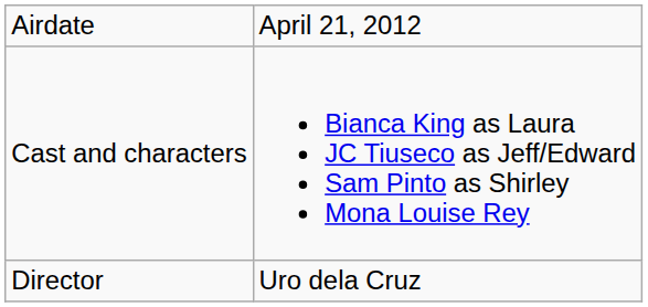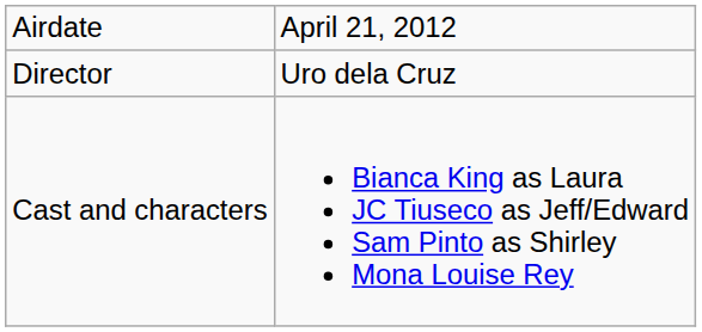 <table class="wikitable">
 <tr>
 <td>Airdate</td>
 <td>April 21, 2012</td>
 </tr>
 <tr>
+<td>Director</td>
+<td>Uro dela Cruz</td>
+</tr>
+<tr>
 <td>Cast and characters</td>
 <td><br><ul><li><a href='#'>Bianca King</a> as Laura</li><li><a href='#'>JC Tiuseco</a> as Jeff/Edward</li><li><a href='#'>Sam Pinto</a> as Shirley</li><li><a href='#'>Mona Louise Rey</a></li></ul></td>
 </tr>
-<tr>
-<td>Director</td>
-<td>Uro dela Cruz</td>
-</tr>
 </table>
